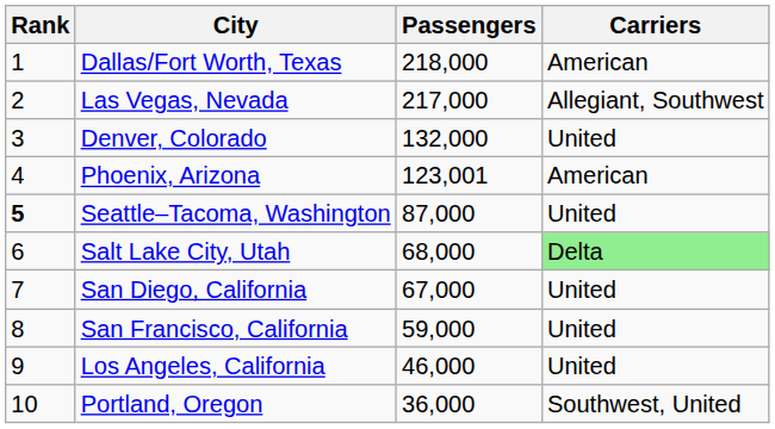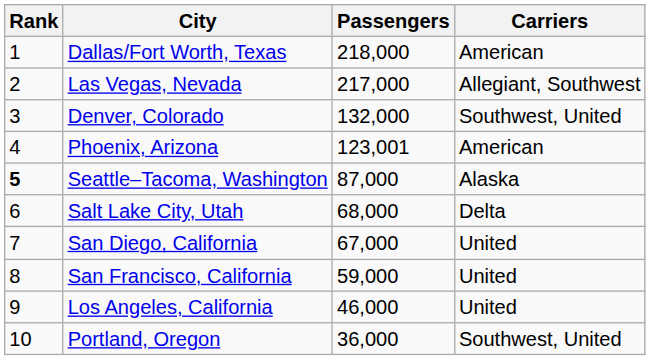 <table class="wikitable sortable" style="font-size: 95%">
 <tr>
 <th>Rank</th>
 <th>City</th>
 <th>Passengers</th>
 <th>Carriers</th>
 </tr>
 <tr>
 <td>1</td>
 <td><a href='#'>Dallas/Fort Worth, Texas</a></td>
 <td>218,000</td>
 <td>American</td>
 </tr>
 <tr>
 <td>2</td>
 <td><a href='#'>Las Vegas, Nevada</a></td>
 <td>217,000</td>
 <td>Allegiant, Southwest</td>
 </tr>
 <tr>
 <td>3</td>
 <td><a href='#'>Denver, Colorado</a></td>
 <td>132,000</td>
-<td>United</td>
+<td>Southwest, United</td>
 </tr>
 <tr>
 <td>4</td>
 <td><a href='#'>Phoenix, Arizona</a></td>
 <td>123,001</td>
 <td>American</td>
 </tr>
 <tr>
 <td><strong>5</strong></td>
 <td><a href='#'>Seattle–Tacoma, Washington</a></td>
 <td>87,000</td>
-<td>United</td>
+<td>Alaska</td>
 </tr>
 <tr>
 <td>6</td>
 <td><a href='#'>Salt Lake City, Utah</a></td>
 <td>68,000</td>
-<td style="background: lightgreen;">Delta</td>
+<td>Delta</td>
 </tr>
 <tr>
 <td>7</td>
 <td><a href='#'>San Diego, California</a></td>
 <td>67,000</td>
 <td>United</td>
 </tr>
 <tr>
 <td>8</td>
 <td><a href='#'>San Francisco, California</a></td>
 <td>59,000</td>
 <td>United</td>
 </tr>
 <tr>
 <td>9</td>
 <td><a href='#'>Los Angeles, California</a></td>
 <td>46,000</td>
 <td>United</td>
 </tr>
 <tr>
 <td>10</td>
 <td><a href='#'>Portland, Oregon</a></td>
 <td>36,000</td>
 <td>Southwest, United</td>
 </tr>
 </table>
